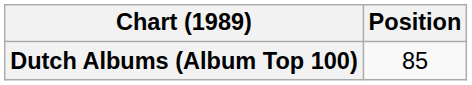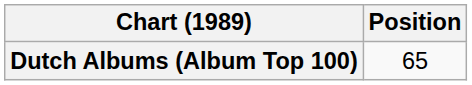 <table class="wikitable plainrowheaders" style="text-align:center">
 <tr>
 <th scope="col">Chart (1989)</th>
 <th scope="col">Position</th>
 </tr>
 <tr>
 <th scope="row">Dutch Albums (Album Top 100)</th>
-<td>85</td>
+<td>65</td>
 </tr>
 </table>
